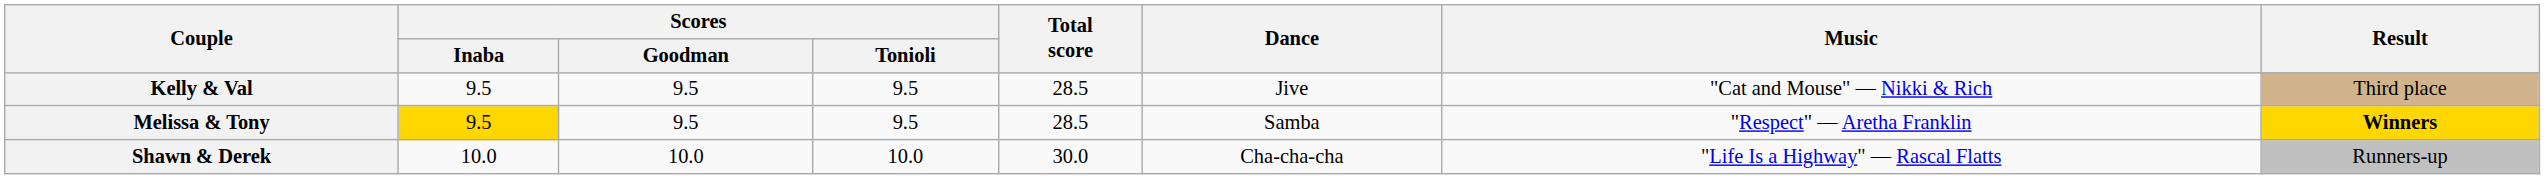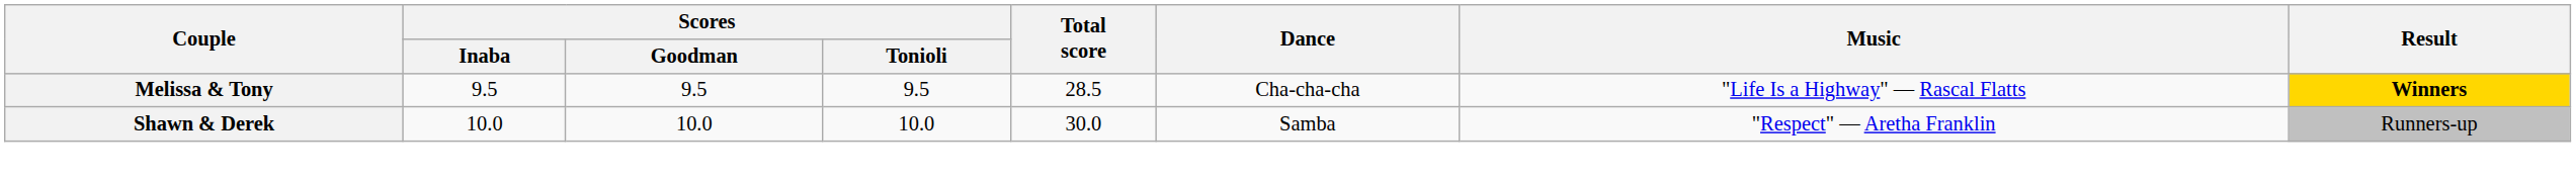 <table class="wikitable sortable" style="text-align:center; font-size:90%; width:90%">
 <tr>
 <th scope="col" rowspan=2>Couple</th>
 <th scope="col" colspan=3 class="unsortable">Scores</th>
 <th scope="col" rowspan=2>Total<br>score</th>
 <th scope="col" rowspan=2>Dance</th>
 <th scope="col" rowspan=2 class="unsortable">Music</th>
 <th scope="col" rowspan=2 class="unsortable">Result</th>
 </tr>
 <tr>
 <th class="unsortable">Inaba</th>
 <th class="unsortable">Goodman</th>
 <th class="unsortable">Tonioli</th>
 </tr>
 <tr>
-<th scope="row">Kelly & Val</th>
+<th scope="row">Melissa & Tony</th>
 <td>9.5</td>
 <td>9.5</td>
 <td>9.5</td>
 <td>28.5</td>
-<td>Jive</td>
-<td>"Cat and Mouse" — <a href='#'>Nikki & Rich</a></td>
-<td bgcolor=tan>Third place</td>
-</tr>
-<tr>
-<th scope="row">Melissa & Tony</th>
-<td style="background: gold;">9.5</td>
-<td>9.5</td>
-<td>9.5</td>
-<td>28.5</td>
-<td>Samba</td>
-<td>"<a href='#'>Respect</a>" — <a href='#'>Aretha Franklin</a></td>
+<td>Cha-cha-cha</td>
+<td>"<a href='#'>Life Is a Highway</a>" — <a href='#'>Rascal Flatts</a></td>
 <td bgcolor=gold><strong>Winners</strong></td>
 </tr>
 <tr>
 <th scope="row">Shawn & Derek</th>
 <td>10.0</td>
 <td>10.0</td>
 <td>10.0</td>
 <td>30.0</td>
-<td>Cha-cha-cha</td>
-<td>"<a href='#'>Life Is a Highway</a>" — <a href='#'>Rascal Flatts</a></td>
+<td>Samba</td>
+<td>"<a href='#'>Respect</a>" — <a href='#'>Aretha Franklin</a></td>
 <td bgcolor=silver>Runners-up</td>
 </tr>
 </table>
